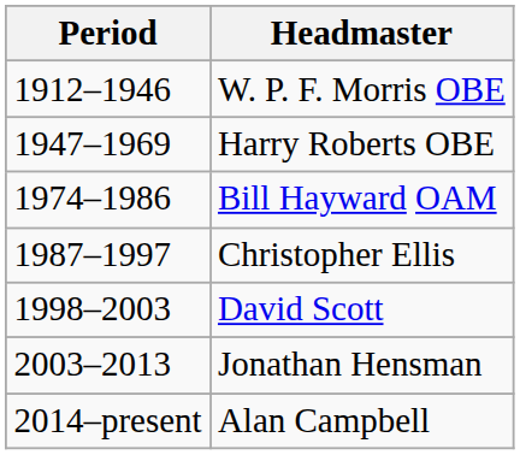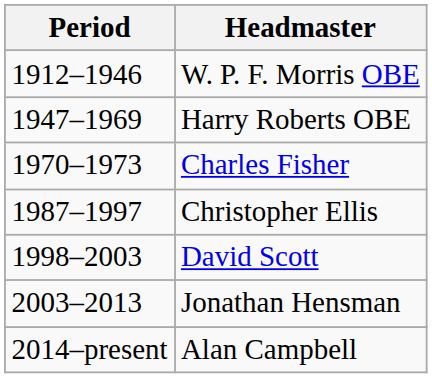 <table class="wikitable">
 <tr>
 <th>Period</th>
 <th>Headmaster</th>
 </tr>
 <tr>
 <td>1912–1946</td>
 <td>W. P. F. Morris <a href='#'>OBE</a></td>
 </tr>
 <tr>
 <td>1947–1969</td>
 <td>Harry Roberts OBE</td>
 </tr>
 <tr>
-<td>1974–1986</td>
-<td><a href='#'>Bill Hayward</a> <a href='#'>OAM</a></td>
+<td>1970–1973</td>
+<td><a href='#'>Charles Fisher</a></td>
 </tr>
 <tr>
 <td>1987–1997</td>
 <td>Christopher Ellis</td>
 </tr>
 <tr>
 <td>1998–2003</td>
 <td><a href='#'>David Scott</a></td>
 </tr>
 <tr>
 <td>2003–2013</td>
 <td>Jonathan Hensman</td>
 </tr>
 <tr>
 <td>2014–present</td>
 <td>Alan Campbell</td>
 </tr>
 </table>
